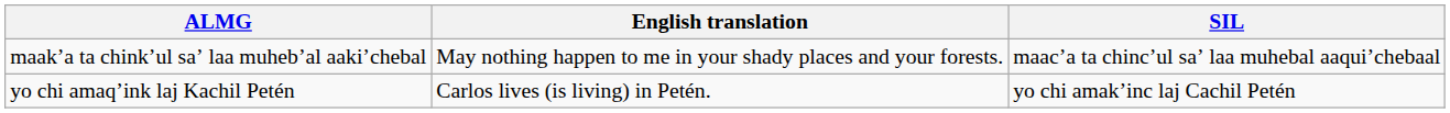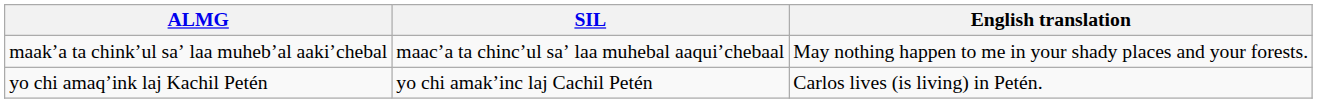 <table class="wikitable">
 <tr>
 <th><a href='#'>ALMG</a></th>
+<th><a href='#'>SIL</a></th>
 <th>English translation</th>
-<th><a href='#'>SIL</a></th>
 </tr>
 <tr>
 <td>maakʼa ta chinkʼul saʼ laa muhebʼal aakiʼchebal</td>
+<td>maacʼa ta chincʼul saʼ laa muhebal aaquiʼchebaal</td>
 <td>May nothing happen to me in your shady places and your forests.</td>
-<td>maacʼa ta chincʼul saʼ laa muhebal aaquiʼchebaal</td>
 </tr>
 <tr>
 <td>yo chi amaqʼink laj Kachil Petén</td>
+<td>yo chi amakʼinc laj Cachil Petén</td>
 <td>Carlos lives (is living) in Petén.</td>
-<td>yo chi amakʼinc laj Cachil Petén</td>
 </tr>
 </table>
